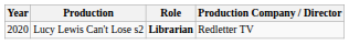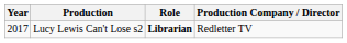 <table class="wikitable">
 <tr>
 <th>Year</th>
 <th>Production</th>
 <th>Role</th>
 <th>Production Company / Director</th>
 </tr>
 <tr>
-<td>2020</td>
+<td>2017</td>
 <td>Lucy Lewis Can't Lose s2</td>
 <td><strong>Librarian</strong></td>
 <td>Redletter TV</td>
 </tr>
 </table>
